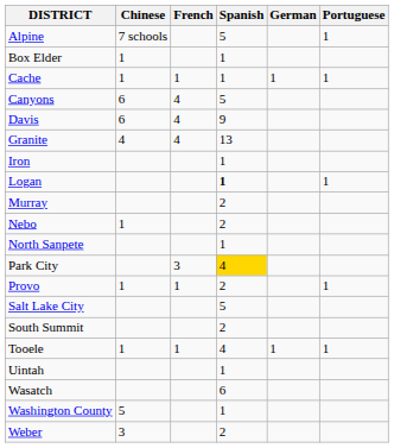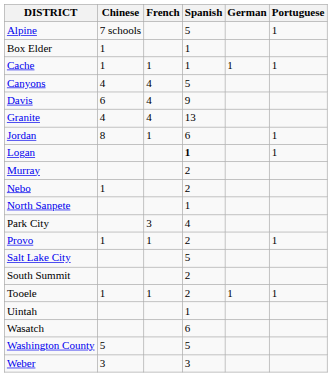 <table class="wikitable">
 <tr>
 <th>DISTRICT</th>
 <th>Chinese</th>
 <th>French</th>
 <th>Spanish</th>
 <th>German</th>
 <th>Portuguese</th>
 </tr>
 <tr>
 <td><a href='#'>Alpine</a></td>
 <td>7 schools</td>
 <td></td>
 <td>5</td>
 <td></td>
 <td>1</td>
 </tr>
 <tr>
 <td>Box Elder</td>
 <td>1</td>
 <td></td>
 <td>1</td>
 <td></td>
 <td></td>
 </tr>
 <tr>
 <td><a href='#'>Cache</a></td>
 <td>1</td>
 <td>1</td>
 <td>1</td>
 <td>1</td>
 <td>1</td>
 </tr>
 <tr>
 <td><a href='#'>Canyons</a></td>
-<td>6</td>
+<td>4</td>
 <td>4</td>
 <td>5</td>
 <td></td>
 <td></td>
 </tr>
 <tr>
 <td><a href='#'>Davis</a></td>
 <td>6</td>
 <td>4</td>
 <td>9</td>
 <td></td>
 <td></td>
 </tr>
 <tr>
 <td><a href='#'>Granite</a></td>
 <td>4</td>
 <td>4</td>
 <td>13</td>
 <td></td>
 <td></td>
 </tr>
 <tr>
-<td><a href='#'>Iron</a></td>
-<td></td>
+<td><a href='#'>Jordan</a></td>
+<td>8</td>
+<td>1</td>
+<td>6</td>
 <td></td>
 <td>1</td>
-<td></td>
-<td></td>
 </tr>
 <tr>
 <td><a href='#'>Logan</a></td>
 <td></td>
 <td></td>
 <td><strong>1</strong></td>
 <td></td>
 <td>1</td>
 </tr>
 <tr>
 <td><a href='#'>Murray</a></td>
 <td></td>
 <td></td>
 <td>2</td>
 <td></td>
 <td></td>
 </tr>
 <tr>
 <td><a href='#'>Nebo</a></td>
 <td>1</td>
 <td></td>
 <td>2</td>
 <td></td>
 <td></td>
 </tr>
 <tr>
 <td><a href='#'>North Sanpete</a></td>
 <td></td>
 <td></td>
 <td>1</td>
 <td></td>
 <td></td>
 </tr>
 <tr>
 <td>Park City</td>
 <td></td>
 <td>3</td>
-<td style="background: gold;">4</td>
+<td>4</td>
 <td></td>
 <td></td>
 </tr>
 <tr>
 <td><a href='#'>Provo</a></td>
 <td>1</td>
 <td>1</td>
 <td>2</td>
 <td></td>
 <td>1</td>
 </tr>
 <tr>
 <td><a href='#'>Salt Lake City</a></td>
 <td></td>
 <td></td>
 <td>5</td>
 <td></td>
 <td></td>
 </tr>
 <tr>
 <td>South Summit</td>
 <td></td>
 <td></td>
 <td>2</td>
 <td></td>
 <td></td>
 </tr>
 <tr>
 <td>Tooele</td>
 <td>1</td>
 <td>1</td>
-<td>4</td>
+<td>2</td>
 <td>1</td>
 <td>1</td>
 </tr>
 <tr>
 <td>Uintah</td>
 <td></td>
 <td></td>
 <td>1</td>
 <td></td>
 <td></td>
 </tr>
 <tr>
 <td>Wasatch</td>
 <td></td>
 <td></td>
 <td>6</td>
 <td></td>
 <td></td>
 </tr>
 <tr>
 <td><a href='#'>Washington County</a></td>
 <td>5</td>
 <td></td>
-<td>1</td>
+<td>5</td>
 <td></td>
 <td></td>
 </tr>
 <tr>
 <td><a href='#'>Weber</a></td>
 <td>3</td>
 <td></td>
-<td>2</td>
+<td>3</td>
 <td></td>
 <td></td>
 </tr>
 </table>
